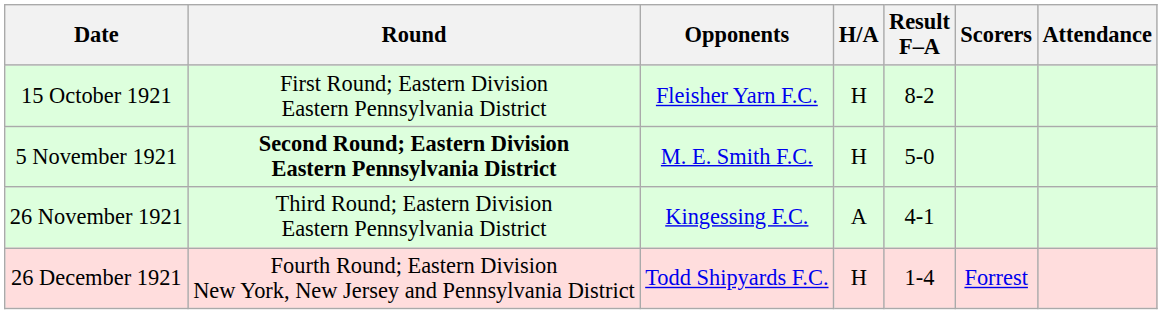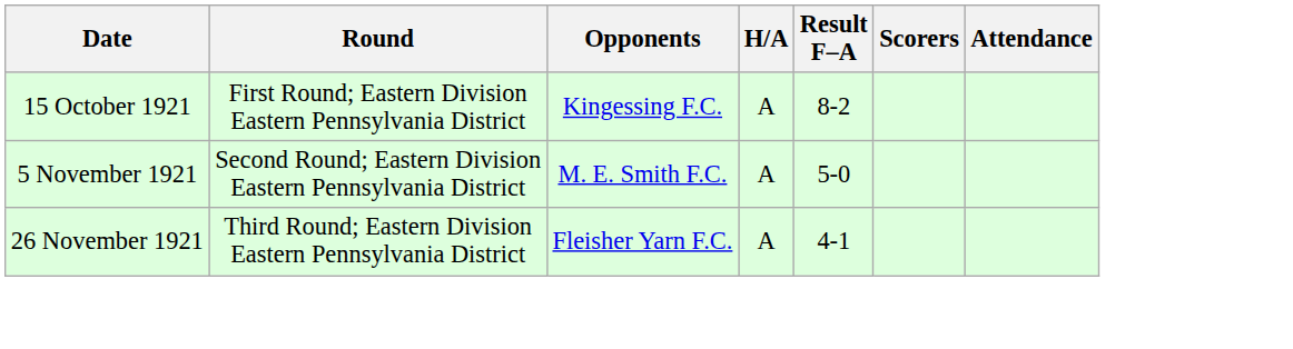 <table class="wikitable" style="text-align:center">
 <tr>
 <th>Date</th>
 <th>Round</th>
 <th>Opponents</th>
 <th>H/A</th>
 <th>Result<br>F–A</th>
 <th>Scorers</th>
 <th>Attendance</th>
 </tr>
 <tr bgcolor="#ddffdd">
 <td>15 October 1921</td>
 <td>First Round; Eastern Division<br>Eastern Pennsylvania District</td>
-<td><a href='#'>Fleisher Yarn F.C.</a></td>
-<td>H</td>
+<td><a href='#'>Kingessing F.C.</a></td>
+<td>A</td>
 <td>8-2</td>
 <td></td>
 <td></td>
 </tr>
 <tr bgcolor="#ddffdd">
 <td>5 November 1921</td>
-<td><strong>Second Round; Eastern Division<br>Eastern Pennsylvania District</strong></td>
+<td>Second Round; Eastern Division<br>Eastern Pennsylvania District</td>
 <td><a href='#'>M. E. Smith F.C.</a></td>
-<td>H</td>
+<td>A</td>
 <td>5-0</td>
 <td></td>
 <td></td>
 </tr>
 <tr bgcolor="#ddffdd">
 <td>26 November 1921</td>
 <td>Third Round; Eastern Division<br>Eastern Pennsylvania District</td>
-<td><a href='#'>Kingessing F.C.</a></td>
+<td><a href='#'>Fleisher Yarn F.C.</a></td>
 <td>A</td>
 <td>4-1</td>
 <td></td>
 <td></td>
 </tr>
-<tr bgcolor="#ffdddd">
-<td>26 December 1921</td>
-<td>Fourth Round; Eastern Division<br>New York, New Jersey and Pennsylvania District</td>
-<td><a href='#'>Todd Shipyards F.C.</a></td>
-<td>H</td>
-<td>1-4</td>
-<td><a href='#'>Forrest</a></td>
-<td></td>
-</tr>
 </table>
